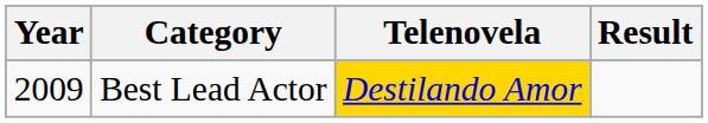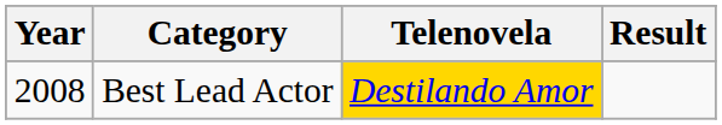 <table class="wikitable">
 <tr>
 <th>Year</th>
 <th>Category</th>
 <th>Telenovela</th>
 <th>Result</th>
 </tr>
 <tr>
-<td>2009</td>
+<td>2008</td>
 <td>Best Lead Actor</td>
 <td style="background: gold;"><em><a href='#'>Destilando Amor</a></em></td>
 <td></td>
 </tr>
 </table>
